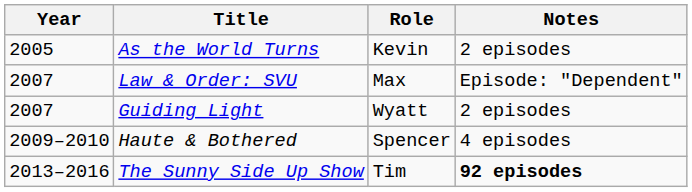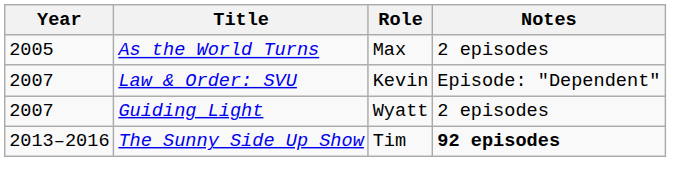 <table class="wikitable sortable">
 <tr>
 <th>Year</th>
 <th>Title</th>
 <th>Role</th>
 <th>Notes</th>
 </tr>
 <tr>
 <td>2005</td>
 <td><em><a href='#'>As the World Turns</a></em></td>
-<td>Kevin</td>
+<td>Max</td>
 <td>2 episodes</td>
 </tr>
 <tr>
 <td>2007</td>
 <td><em><a href='#'>Law & Order: SVU</a></em></td>
-<td>Max</td>
+<td>Kevin</td>
 <td>Episode: "Dependent"</td>
 </tr>
 <tr>
 <td>2007</td>
 <td><em><a href='#'>Guiding Light</a></em></td>
 <td>Wyatt</td>
 <td>2 episodes</td>
 </tr>
 <tr>
-<td>2009–2010</td>
-<td><em>Haute & Bothered</em></td>
-<td>Spencer</td>
-<td>4 episodes</td>
-</tr>
-<tr>
 <td>2013–2016</td>
 <td><em><a href='#'>The Sunny Side Up Show</a></em></td>
 <td>Tim</td>
 <td><strong>92 episodes</strong></td>
 </tr>
 </table>
